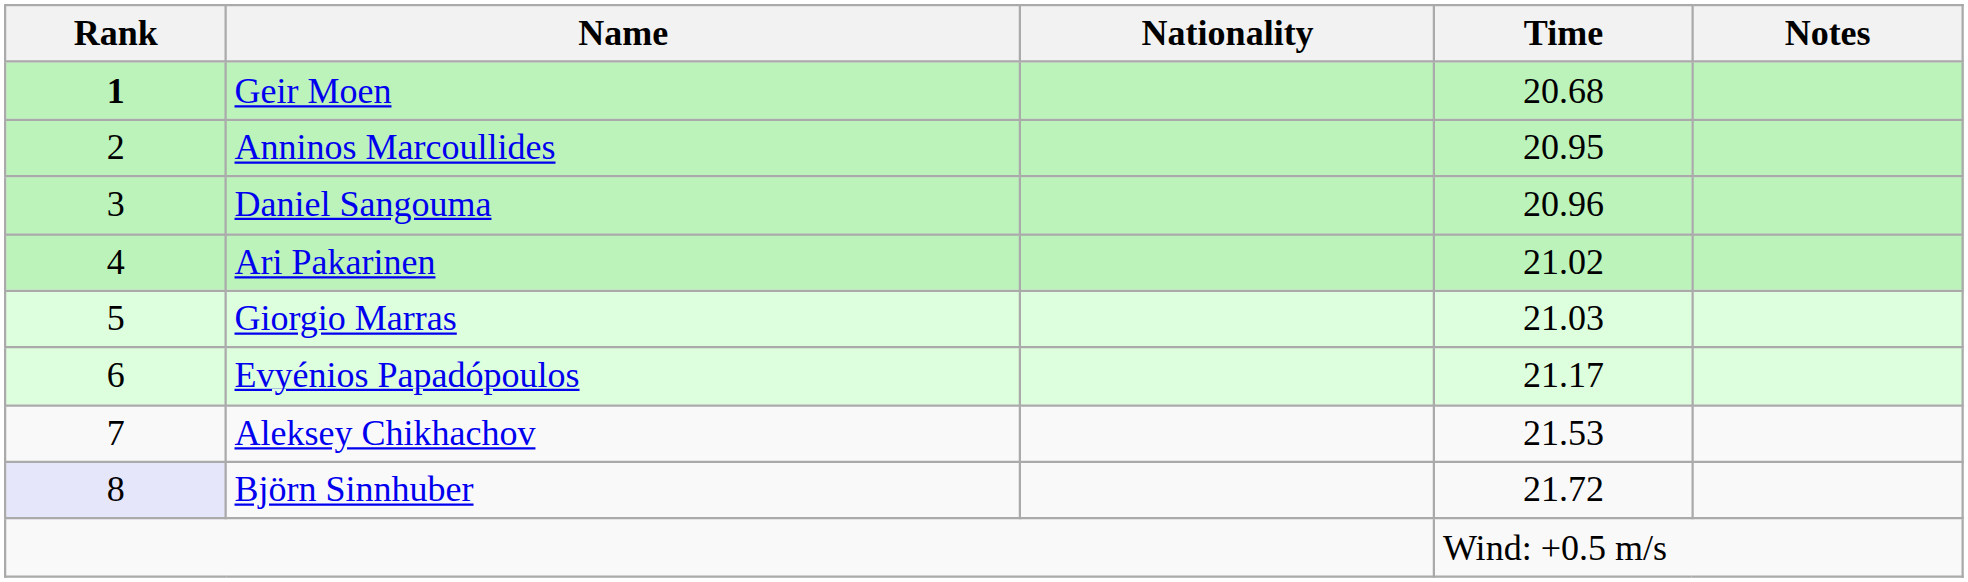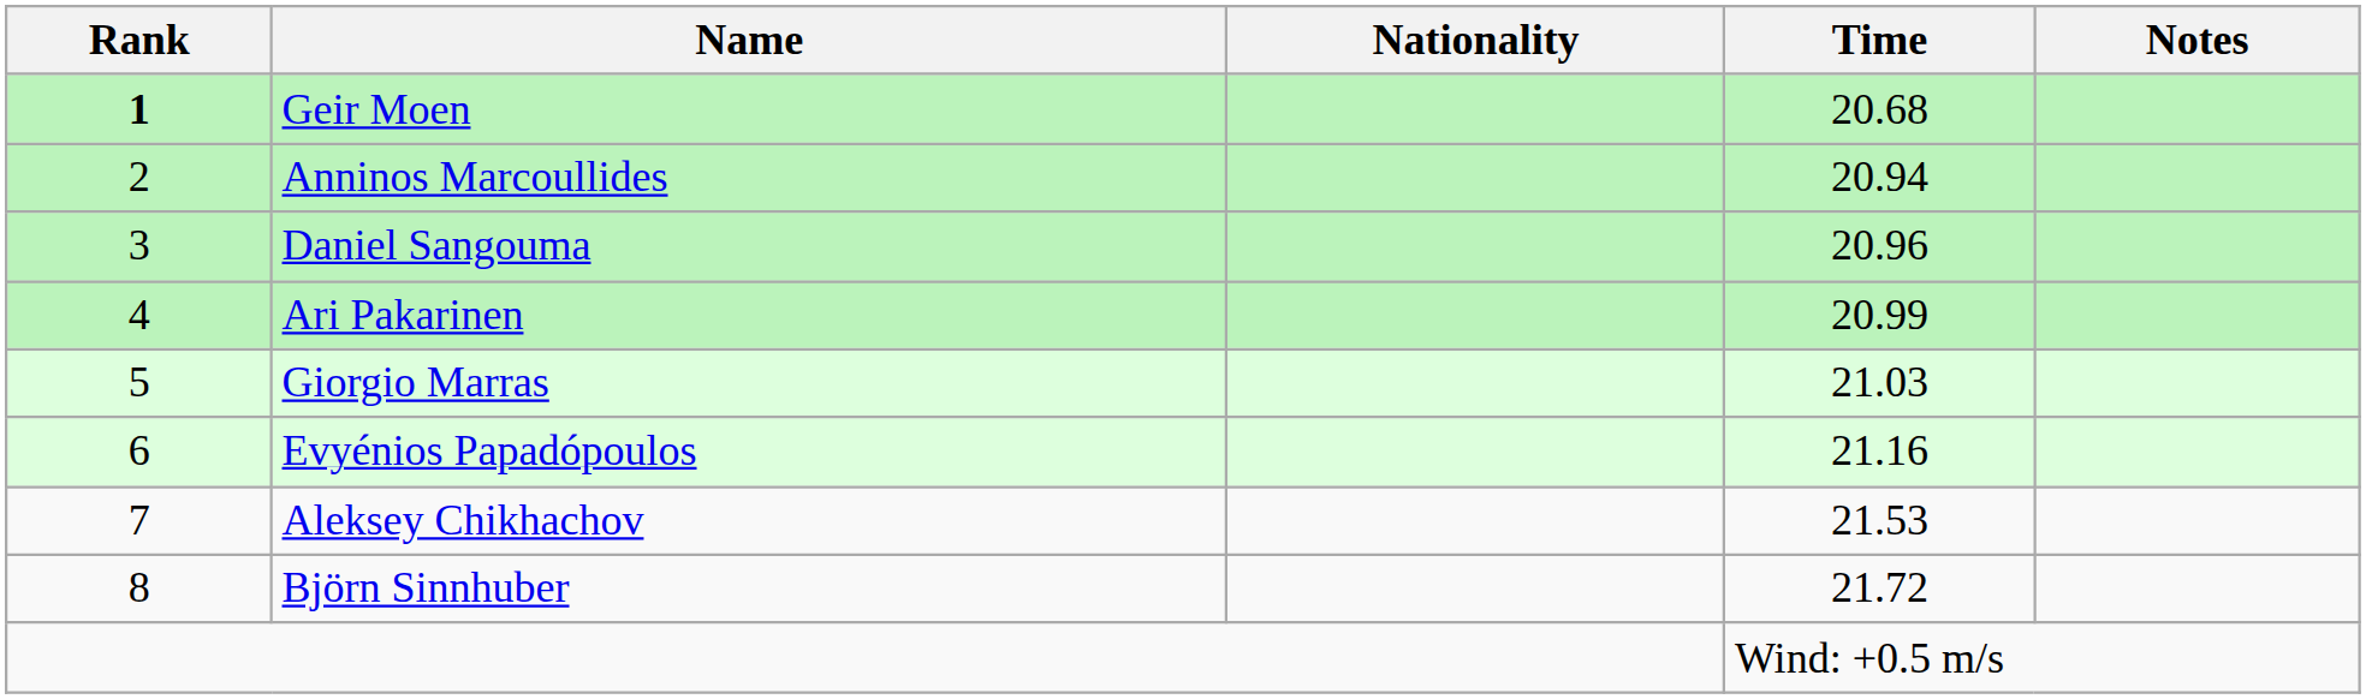 <table class="wikitable sortable" style="text-align:center;width: 55%">
 <tr>
 <th>Rank</th>
 <th>Name</th>
 <th>Nationality</th>
 <th>Time</th>
 <th>Notes</th>
 </tr>
 <tr bgcolor=bbf3bb>
 <td><strong>1</strong></td>
 <td align=left><a href='#'>Geir Moen</a></td>
 <td align=left></td>
 <td>20.68</td>
 <td></td>
 </tr>
 <tr bgcolor=bbf3bb>
 <td>2</td>
 <td align=left><a href='#'>Anninos Marcoullides</a></td>
 <td align=left></td>
-<td>20.95</td>
+<td>20.94</td>
 <td></td>
 </tr>
 <tr bgcolor=bbf3bb>
 <td>3</td>
 <td align=left><a href='#'>Daniel Sangouma</a></td>
 <td align=left></td>
 <td>20.96</td>
 <td></td>
 </tr>
 <tr bgcolor=bbf3bb>
 <td>4</td>
 <td align=left><a href='#'>Ari Pakarinen</a></td>
 <td align=left></td>
-<td>21.02</td>
+<td>20.99</td>
 <td></td>
 </tr>
 <tr bgcolor=ddffdd>
 <td>5</td>
 <td align=left><a href='#'>Giorgio Marras</a></td>
 <td align=left></td>
 <td>21.03</td>
 <td></td>
 </tr>
 <tr bgcolor=ddffdd>
 <td>6</td>
 <td align=left><a href='#'>Evyénios Papadópoulos</a></td>
 <td align=left></td>
-<td>21.17</td>
+<td>21.16</td>
 <td></td>
 </tr>
 <tr>
 <td>7</td>
 <td align=left><a href='#'>Aleksey Chikhachov</a></td>
 <td align=left></td>
 <td>21.53</td>
 <td></td>
 </tr>
 <tr>
-<td style="background: lavender;">8</td>
+<td>8</td>
 <td align=left><a href='#'>Björn Sinnhuber</a></td>
 <td align=left></td>
 <td>21.72</td>
 <td></td>
 </tr>
 <tr class="sortbottom">
 <td colspan="3"></td>
 <td colspan="2" style="text-align:left;">Wind: +0.5 m/s</td>
 </tr>
 </table>
